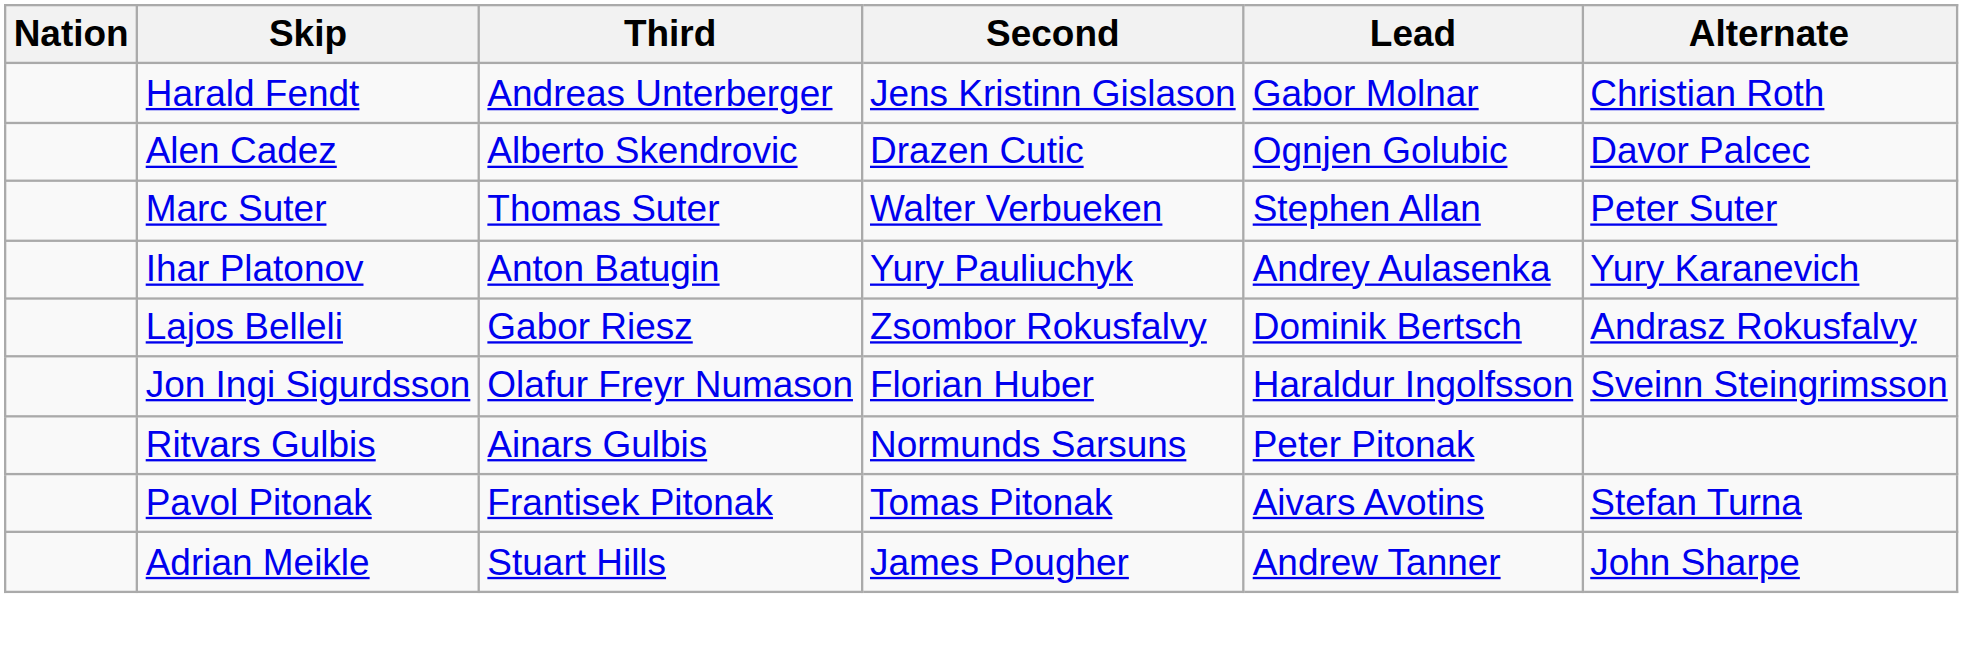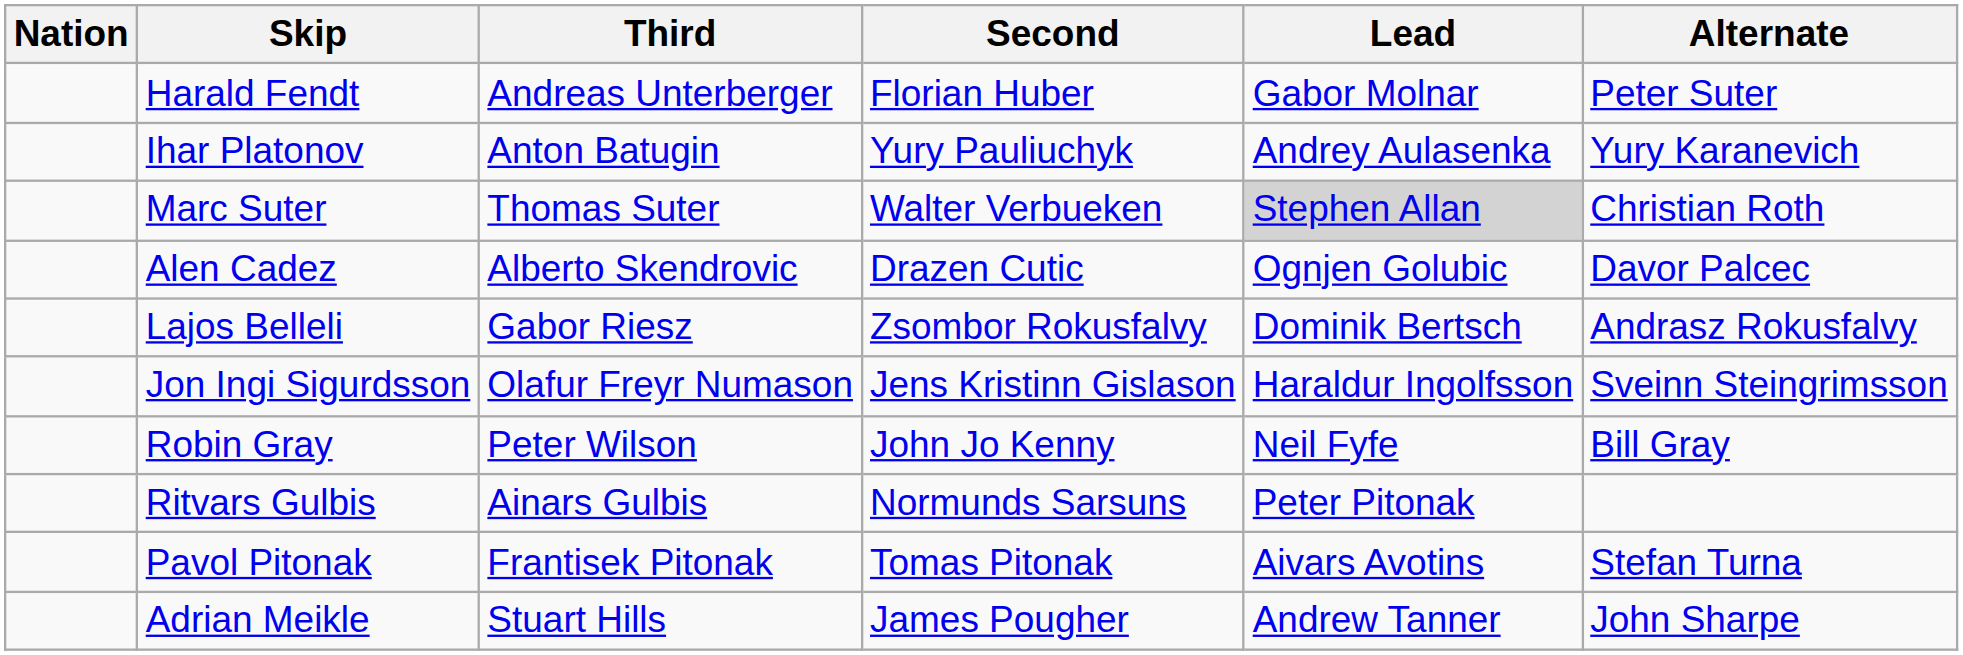 <table class="wikitable">
 <tr>
 <th>Nation</th>
 <th>Skip</th>
 <th>Third</th>
 <th>Second</th>
 <th>Lead</th>
 <th>Alternate</th>
 </tr>
 <tr>
 <td></td>
 <td><a href='#'>Harald Fendt</a></td>
 <td><a href='#'>Andreas Unterberger</a></td>
-<td><a href='#'>Jens Kristinn Gislason</a></td>
+<td><a href='#'>Florian Huber</a></td>
 <td><a href='#'>Gabor Molnar</a></td>
+<td><a href='#'>Peter Suter</a></td>
+</tr>
+<tr>
+<td></td>
+<td><a href='#'>Ihar Platonov</a></td>
+<td><a href='#'>Anton Batugin</a></td>
+<td><a href='#'>Yury Pauliuchyk</a></td>
+<td><a href='#'>Andrey Aulasenka</a></td>
+<td><a href='#'>Yury Karanevich</a></td>
+</tr>
+<tr>
+<td></td>
+<td><a href='#'>Marc Suter</a></td>
+<td><a href='#'>Thomas Suter</a></td>
+<td><a href='#'>Walter Verbueken</a></td>
+<td style="background: lightgrey;"><a href='#'>Stephen Allan</a></td>
 <td><a href='#'>Christian Roth</a></td>
 </tr>
 <tr>
 <td></td>
 <td><a href='#'>Alen Cadez</a></td>
 <td><a href='#'>Alberto Skendrovic</a></td>
 <td><a href='#'>Drazen Cutic</a></td>
 <td><a href='#'>Ognjen Golubic</a></td>
 <td><a href='#'>Davor Palcec</a></td>
-</tr>
-<tr>
-<td></td>
-<td><a href='#'>Marc Suter</a></td>
-<td><a href='#'>Thomas Suter</a></td>
-<td><a href='#'>Walter Verbueken</a></td>
-<td><a href='#'>Stephen Allan</a></td>
-<td><a href='#'>Peter Suter</a></td>
-</tr>
-<tr>
-<td></td>
-<td><a href='#'>Ihar Platonov</a></td>
-<td><a href='#'>Anton Batugin</a></td>
-<td><a href='#'>Yury Pauliuchyk</a></td>
-<td><a href='#'>Andrey Aulasenka</a></td>
-<td><a href='#'>Yury Karanevich</a></td>
 </tr>
 <tr>
 <td></td>
 <td><a href='#'>Lajos Belleli</a></td>
 <td><a href='#'>Gabor Riesz</a></td>
 <td><a href='#'>Zsombor Rokusfalvy</a></td>
 <td><a href='#'>Dominik Bertsch</a></td>
 <td><a href='#'>Andrasz Rokusfalvy</a></td>
 </tr>
 <tr>
 <td></td>
 <td><a href='#'>Jon Ingi Sigurdsson</a></td>
 <td><a href='#'>Olafur Freyr Numason</a></td>
-<td><a href='#'>Florian Huber</a></td>
+<td><a href='#'>Jens Kristinn Gislason</a></td>
 <td><a href='#'>Haraldur Ingolfsson</a></td>
 <td><a href='#'>Sveinn Steingrimsson</a></td>
+</tr>
+<tr>
+<td></td>
+<td><a href='#'>Robin Gray</a></td>
+<td><a href='#'>Peter Wilson</a></td>
+<td><a href='#'>John Jo Kenny</a></td>
+<td><a href='#'>Neil Fyfe</a></td>
+<td><a href='#'>Bill Gray</a></td>
 </tr>
 <tr>
 <td></td>
 <td><a href='#'>Ritvars Gulbis</a></td>
 <td><a href='#'>Ainars Gulbis</a></td>
 <td><a href='#'>Normunds Sarsuns</a></td>
 <td><a href='#'>Peter Pitonak</a></td>
 <td></td>
 </tr>
 <tr>
 <td></td>
 <td><a href='#'>Pavol Pitonak</a></td>
 <td><a href='#'>Frantisek Pitonak</a></td>
 <td><a href='#'>Tomas Pitonak</a></td>
 <td><a href='#'>Aivars Avotins</a></td>
 <td><a href='#'>Stefan Turna</a></td>
 </tr>
 <tr>
 <td></td>
 <td><a href='#'>Adrian Meikle</a></td>
 <td><a href='#'>Stuart Hills</a></td>
 <td><a href='#'>James Pougher</a></td>
 <td><a href='#'>Andrew Tanner</a></td>
 <td><a href='#'>John Sharpe</a></td>
 </tr>
 </table>
